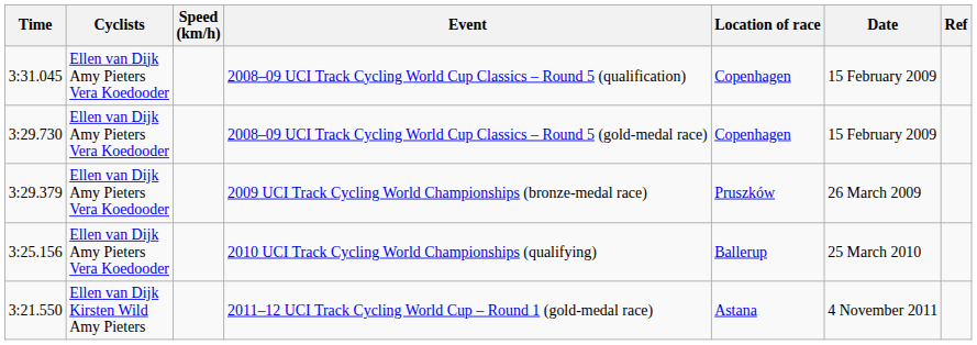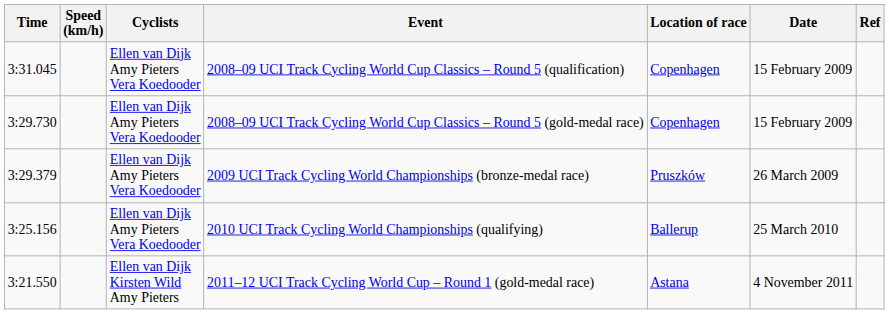 <table class="wikitable">
 <tr>
 <th>Time</th>
+<th>Speed<br>(km/h)</th>
 <th>Cyclists</th>
-<th>Speed<br>(km/h)</th>
 <th>Event</th>
 <th>Location of race</th>
 <th>Date</th>
 <th>Ref</th>
 </tr>
 <tr>
 <td>3:31.045</td>
+<td></td>
 <td><a href='#'>Ellen van Dijk</a><br>Amy Pieters<br><a href='#'>Vera Koedooder</a></td>
-<td></td>
 <td><a href='#'>2008–09 UCI Track Cycling World Cup Classics – Round 5</a> (qualification)</td>
 <td> <a href='#'>Copenhagen</a></td>
 <td>15 February 2009</td>
 <td></td>
 </tr>
 <tr>
 <td>3:29.730</td>
+<td></td>
 <td><a href='#'>Ellen van Dijk</a><br>Amy Pieters<br><a href='#'>Vera Koedooder</a></td>
-<td></td>
 <td><a href='#'>2008–09 UCI Track Cycling World Cup Classics – Round 5</a> (gold-medal race)</td>
 <td> <a href='#'>Copenhagen</a></td>
 <td>15 February 2009</td>
 <td></td>
 </tr>
 <tr>
 <td>3:29.379</td>
+<td></td>
 <td><a href='#'>Ellen van Dijk</a><br>Amy Pieters<br><a href='#'>Vera Koedooder</a></td>
-<td></td>
 <td><a href='#'>2009 UCI Track Cycling World Championships</a> (bronze-medal race)</td>
 <td> <a href='#'>Pruszków</a></td>
 <td>26 March 2009</td>
 <td></td>
 </tr>
 <tr>
 <td>3:25.156</td>
+<td></td>
 <td><a href='#'>Ellen van Dijk</a><br>Amy Pieters<br><a href='#'>Vera Koedooder</a></td>
-<td></td>
 <td><a href='#'>2010 UCI Track Cycling World Championships</a> (qualifying)</td>
 <td> <a href='#'>Ballerup</a></td>
 <td>25 March 2010</td>
 <td></td>
 </tr>
 <tr>
 <td>3:21.550</td>
+<td></td>
 <td><a href='#'>Ellen van Dijk</a><br><a href='#'>Kirsten Wild</a><br>Amy Pieters</td>
-<td></td>
 <td><a href='#'>2011–12 UCI Track Cycling World Cup – Round 1</a> (gold-medal race)</td>
 <td> <a href='#'>Astana</a></td>
 <td>4 November 2011</td>
 <td></td>
 </tr>
 </table>
